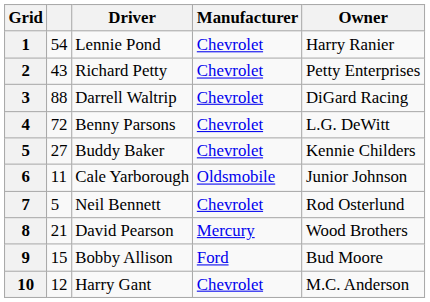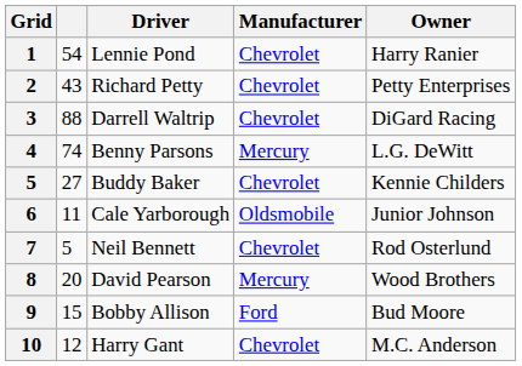 <table class="wikitable">
 <tr>
 <th>Grid</th>
 <th></th>
 <th>Driver</th>
 <th>Manufacturer</th>
 <th>Owner</th>
 </tr>
 <tr>
 <th>1</th>
 <td>54</td>
 <td>Lennie Pond</td>
 <td><a href='#'>Chevrolet</a></td>
 <td>Harry Ranier</td>
 </tr>
 <tr>
 <th>2</th>
 <td>43</td>
 <td>Richard Petty</td>
 <td><a href='#'>Chevrolet</a></td>
 <td>Petty Enterprises</td>
 </tr>
 <tr>
 <th>3</th>
 <td>88</td>
 <td>Darrell Waltrip</td>
 <td><a href='#'>Chevrolet</a></td>
 <td>DiGard Racing</td>
 </tr>
 <tr>
 <th>4</th>
-<td>72</td>
+<td>74</td>
 <td>Benny Parsons</td>
-<td><a href='#'>Chevrolet</a></td>
+<td><a href='#'>Mercury</a></td>
 <td>L.G. DeWitt</td>
 </tr>
 <tr>
 <th>5</th>
 <td>27</td>
 <td>Buddy Baker</td>
 <td><a href='#'>Chevrolet</a></td>
 <td>Kennie Childers</td>
 </tr>
 <tr>
 <th>6</th>
 <td>11</td>
 <td>Cale Yarborough</td>
 <td><a href='#'>Oldsmobile</a></td>
 <td>Junior Johnson</td>
 </tr>
 <tr>
 <th>7</th>
 <td>5</td>
 <td>Neil Bennett</td>
 <td><a href='#'>Chevrolet</a></td>
 <td>Rod Osterlund</td>
 </tr>
 <tr>
 <th>8</th>
-<td>21</td>
+<td>20</td>
 <td>David Pearson</td>
 <td><a href='#'>Mercury</a></td>
 <td>Wood Brothers</td>
 </tr>
 <tr>
 <th>9</th>
 <td>15</td>
 <td>Bobby Allison</td>
 <td><a href='#'>Ford</a></td>
 <td>Bud Moore</td>
 </tr>
 <tr>
 <th>10</th>
 <td>12</td>
 <td>Harry Gant</td>
 <td><a href='#'>Chevrolet</a></td>
 <td>M.C. Anderson</td>
 </tr>
 </table>
